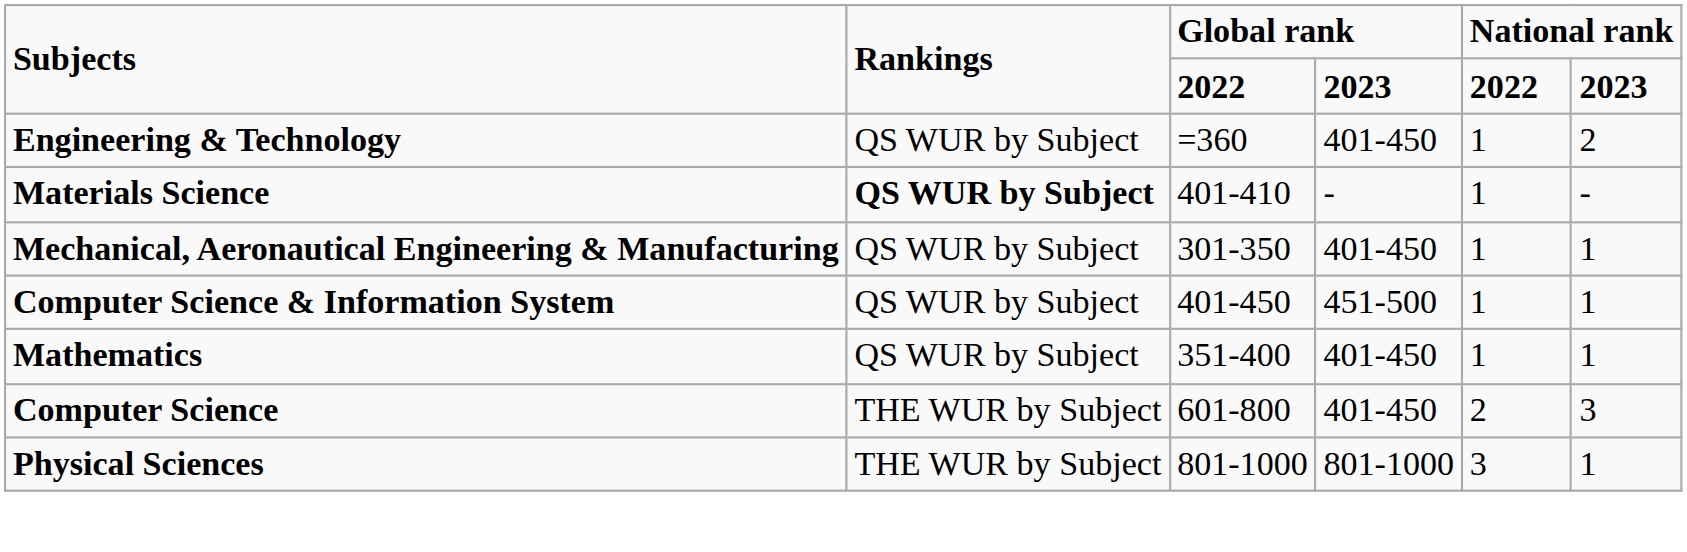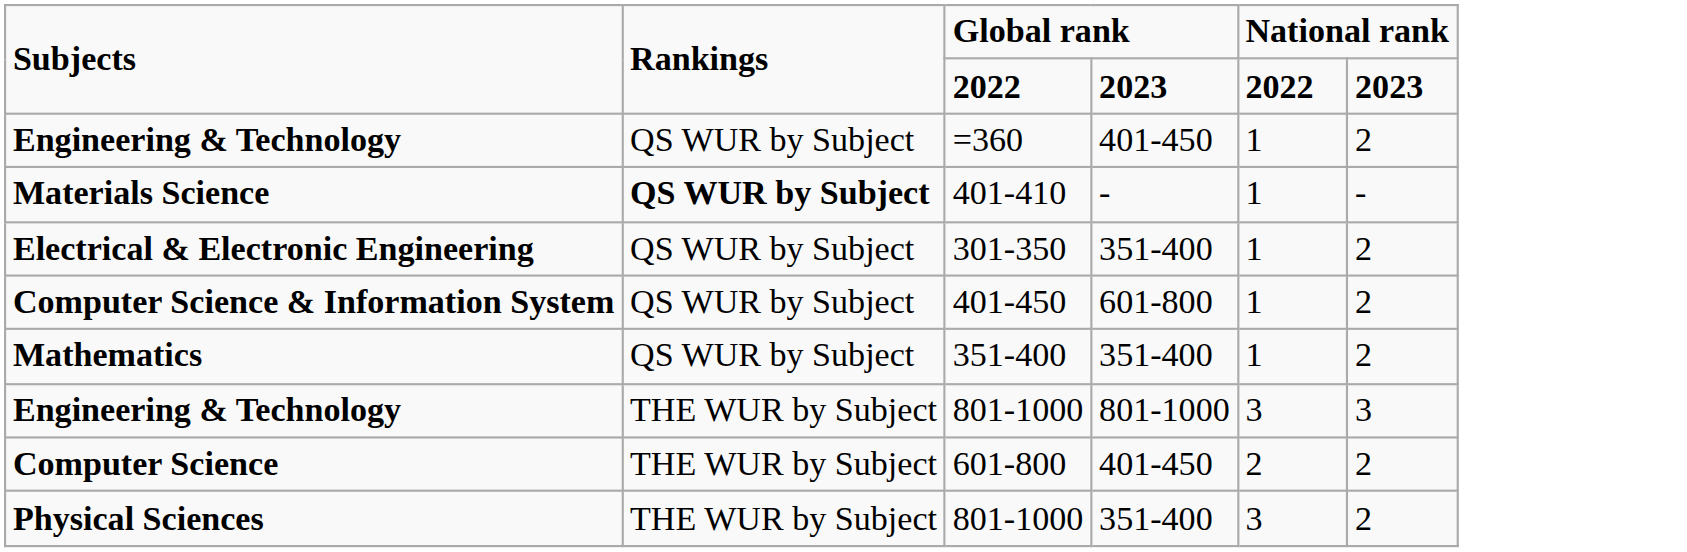 <table class="wikitable">
 <tr>
 <td rowspan="2"><strong>Subjects</strong></td>
 <td rowspan="2"><strong>Rankings</strong></td>
 <td colspan="2"><strong>Global rank</strong></td>
 <td colspan="2"><strong>National rank</strong></td>
 </tr>
 <tr>
 <td><strong>2022</strong></td>
 <td><strong>2023</strong></td>
 <td><strong>2022</strong></td>
 <td><strong>2023</strong></td>
 </tr>
 <tr>
 <td><strong>Engineering & Technology</strong></td>
 <td>QS WUR by Subject</td>
 <td>=360</td>
 <td>401-450</td>
 <td>1</td>
 <td>2</td>
 </tr>
 <tr>
 <td><strong>Materials Science</strong></td>
 <td><strong>QS WUR by Subject</strong></td>
 <td>401-410</td>
 <td>-</td>
 <td>1</td>
 <td>-</td>
 </tr>
 <tr>
-<td><strong>Mechanical, Aeronautical Engineering & Manufacturing</strong></td>
+<td><strong>Electrical & Electronic Engineering</strong></td>
 <td>QS WUR by Subject</td>
 <td>301-350</td>
-<td>401-450</td>
+<td>351-400</td>
 <td>1</td>
-<td>1</td>
+<td>2</td>
 </tr>
 <tr>
 <td><strong>Computer Science & Information System</strong></td>
 <td>QS WUR by Subject</td>
 <td>401-450</td>
-<td>451-500</td>
+<td>601-800</td>
 <td>1</td>
-<td>1</td>
+<td>2</td>
 </tr>
 <tr>
 <td><strong>Mathematics</strong></td>
 <td>QS WUR by Subject</td>
 <td>351-400</td>
-<td>401-450</td>
+<td>351-400</td>
 <td>1</td>
-<td>1</td>
+<td>2</td>
+</tr>
+<tr>
+<td><strong>Engineering & Technology</strong></td>
+<td>THE WUR by Subject</td>
+<td>801-1000</td>
+<td>801-1000</td>
+<td>3</td>
+<td>3</td>
 </tr>
 <tr>
 <td><strong>Computer Science</strong></td>
 <td>THE WUR by Subject</td>
 <td>601-800</td>
 <td>401-450</td>
 <td>2</td>
-<td>3</td>
+<td>2</td>
 </tr>
 <tr>
 <td><strong>Physical Sciences</strong></td>
 <td>THE WUR by Subject</td>
 <td>801-1000</td>
-<td>801-1000</td>
+<td>351-400</td>
 <td>3</td>
-<td>1</td>
+<td>2</td>
 </tr>
 </table>
